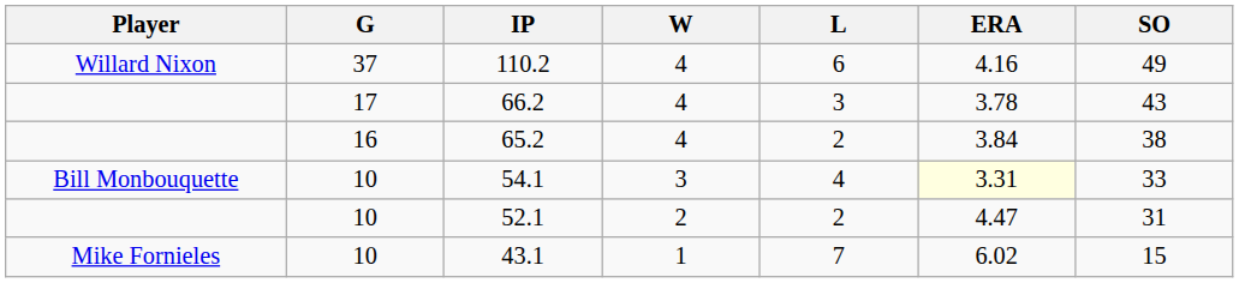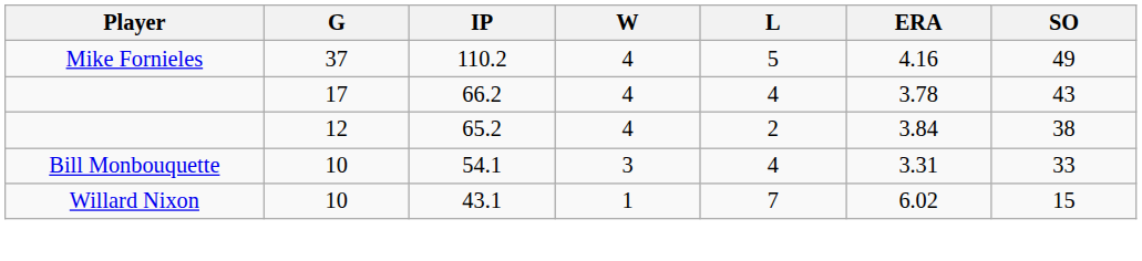 <table class="wikitable sortable">
 <tr>
 <th bgcolor="#DDDDFF" width="16%">Player</th>
 <th bgcolor="#DDDDFF" width="9%">G</th>
 <th bgcolor="#DDDDFF" width="9%">IP</th>
 <th bgcolor="#DDDDFF" width="9%">W</th>
 <th bgcolor="#DDDDFF" width="9%">L</th>
 <th bgcolor="#DDDDFF" width="9%">ERA</th>
 <th bgcolor="#DDDDFF" width="9%">SO</th>
 </tr>
 <tr align="center">
-<td><a href='#'>Willard Nixon</a></td>
+<td><a href='#'>Mike Fornieles</a></td>
 <td>37</td>
 <td>110.2</td>
 <td>4</td>
-<td>6</td>
+<td>5</td>
 <td>4.16</td>
 <td>49</td>
 </tr>
 <tr align="center">
 <td></td>
 <td>17</td>
 <td>66.2</td>
 <td>4</td>
-<td>3</td>
+<td>4</td>
 <td>3.78</td>
 <td>43</td>
 </tr>
 <tr align="center">
 <td></td>
-<td>16</td>
+<td>12</td>
 <td>65.2</td>
 <td>4</td>
 <td>2</td>
 <td>3.84</td>
 <td>38</td>
 </tr>
 <tr align="center">
 <td><a href='#'>Bill Monbouquette</a></td>
 <td>10</td>
 <td>54.1</td>
 <td>3</td>
 <td>4</td>
-<td style="background: lightyellow;">3.31</td>
+<td>3.31</td>
 <td>33</td>
 </tr>
 <tr align="center">
-<td></td>
-<td>10</td>
-<td>52.1</td>
-<td>2</td>
-<td>2</td>
-<td>4.47</td>
-<td>31</td>
-</tr>
-<tr align="center">
-<td><a href='#'>Mike Fornieles</a></td>
+<td><a href='#'>Willard Nixon</a></td>
 <td>10</td>
 <td>43.1</td>
 <td>1</td>
 <td>7</td>
 <td>6.02</td>
 <td>15</td>
 </tr>
 </table>
